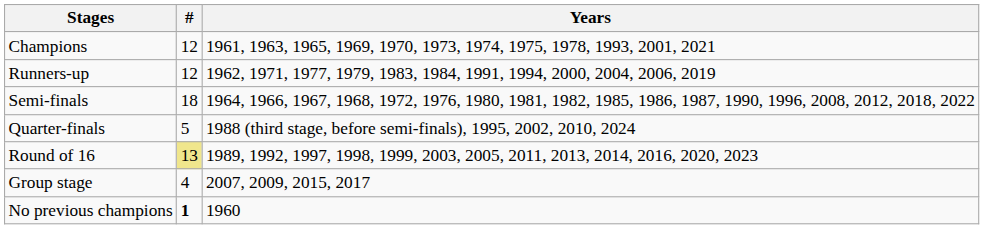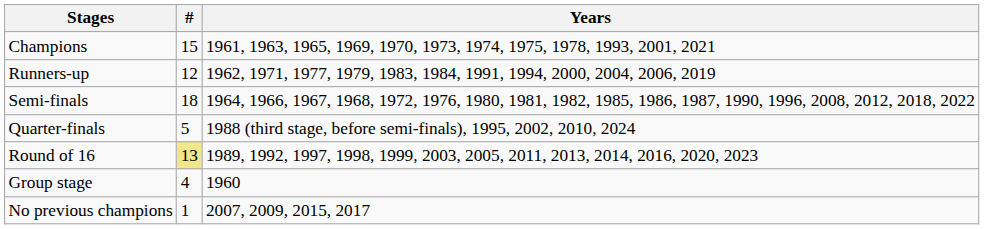 <table class="wikitable sortable" style="text-align: left">
 <tr>
 <th>Stages</th>
 <th>#</th>
 <th>Years</th>
 </tr>
 <tr>
 <td>Champions</td>
-<td>12</td>
+<td>15</td>
 <td>1961, 1963, 1965, 1969, 1970, 1973, 1974, 1975, 1978, 1993, 2001, 2021</td>
 </tr>
 <tr>
 <td>Runners-up</td>
 <td>12</td>
 <td>1962, 1971, 1977, 1979, 1983, 1984, 1991, 1994, 2000, 2004, 2006, 2019</td>
 </tr>
 <tr>
 <td>Semi-finals</td>
 <td>18</td>
 <td>1964, 1966, 1967, 1968, 1972, 1976, 1980, 1981, 1982, 1985, 1986, 1987, 1990, 1996, 2008, 2012, 2018, 2022</td>
 </tr>
 <tr>
 <td>Quarter-finals</td>
 <td>5</td>
 <td>1988 (third stage, before semi-finals), 1995, 2002, 2010, 2024</td>
 </tr>
 <tr>
 <td>Round of 16</td>
 <td style="background: khaki;">13</td>
 <td>1989, 1992, 1997, 1998, 1999, 2003, 2005, 2011, 2013, 2014, 2016, 2020, 2023</td>
 </tr>
 <tr>
 <td>Group stage</td>
 <td>4</td>
-<td>2007, 2009, 2015, 2017</td>
+<td>1960</td>
 </tr>
 <tr>
 <td>No previous champions</td>
-<td><strong>1</strong></td>
-<td>1960</td>
+<td>1</td>
+<td>2007, 2009, 2015, 2017</td>
 </tr>
 </table>
